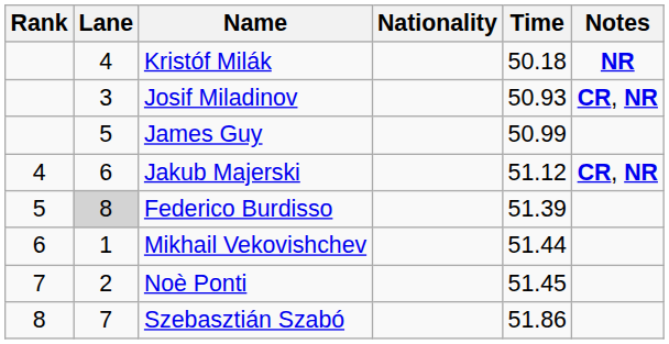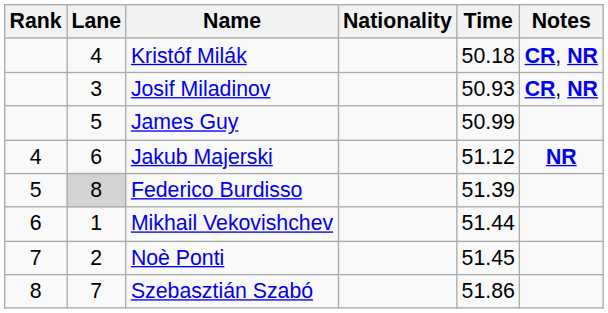 <table class="wikitable sortable" style="text-align:center">
 <tr>
 <th>Rank</th>
 <th>Lane</th>
 <th>Name</th>
 <th>Nationality</th>
 <th>Time</th>
 <th>Notes</th>
 </tr>
 <tr>
 <td></td>
 <td>4</td>
 <td align=left><a href='#'>Kristóf Milák</a></td>
 <td align=left></td>
 <td>50.18</td>
-<td><strong><a href='#'>NR</a></strong></td>
+<td><strong><a href='#'>CR</a></strong>, <strong><a href='#'>NR</a></strong></td>
 </tr>
 <tr>
 <td></td>
 <td>3</td>
 <td align=left><a href='#'>Josif Miladinov</a></td>
 <td align=left></td>
 <td>50.93</td>
 <td><strong><a href='#'>CR</a></strong>, <strong><a href='#'>NR</a></strong></td>
 </tr>
 <tr>
 <td></td>
 <td>5</td>
 <td align=left><a href='#'>James Guy</a></td>
 <td align=left></td>
 <td>50.99</td>
 <td></td>
 </tr>
 <tr>
 <td>4</td>
 <td>6</td>
 <td align=left><a href='#'>Jakub Majerski</a></td>
 <td align=left></td>
 <td>51.12</td>
-<td><strong><a href='#'>CR</a></strong>, <strong><a href='#'>NR</a></strong></td>
+<td><strong><a href='#'>NR</a></strong></td>
 </tr>
 <tr>
 <td>5</td>
 <td style="background: lightgrey;">8</td>
 <td align=left><a href='#'>Federico Burdisso</a></td>
 <td align=left></td>
 <td>51.39</td>
 <td></td>
 </tr>
 <tr>
 <td>6</td>
 <td>1</td>
 <td align=left><a href='#'>Mikhail Vekovishchev</a></td>
 <td align=left></td>
 <td>51.44</td>
 <td></td>
 </tr>
 <tr>
 <td>7</td>
 <td>2</td>
 <td align=left><a href='#'>Noè Ponti</a></td>
 <td align=left></td>
 <td>51.45</td>
 <td></td>
 </tr>
 <tr>
 <td>8</td>
 <td>7</td>
 <td align=left><a href='#'>Szebasztián Szabó</a></td>
 <td align=left></td>
 <td>51.86</td>
 <td></td>
 </tr>
 </table>
